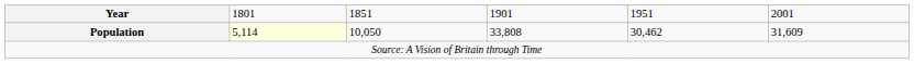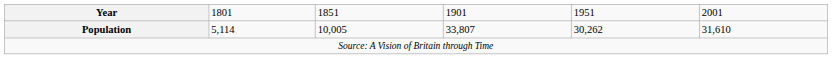 <table class="wikitable" style="clear:both;">
 <tr>
 <th>Year</th>
 <td>1801</td>
 <td>1851</td>
 <td>1901</td>
 <td>1951</td>
 <td>2001</td>
 </tr>
 <tr>
 <th>Population</th>
-<td style="background: lightyellow;">5,114</td>
-<td>10,050</td>
-<td>33,808</td>
-<td>30,462</td>
-<td>31,609</td>
+<td>5,114</td>
+<td>10,005</td>
+<td>33,807</td>
+<td>30,262</td>
+<td>31,610</td>
 </tr>
 <tr>
 <td colspan="14" style="text-align:center;font-size:90%;width: 100em"><em>Source: A Vision of Britain through Time</em></td>
 </tr>
 </table>
